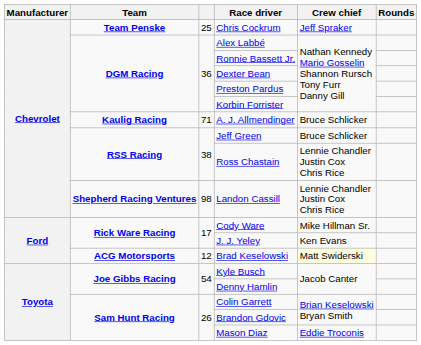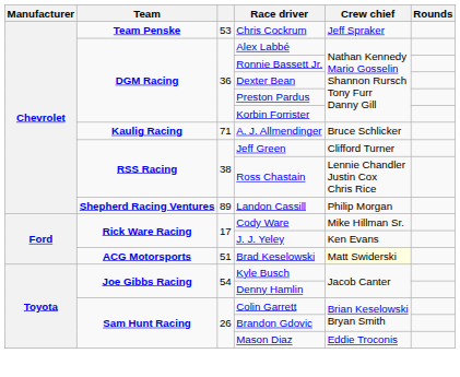 <table class="wikitable" style="font-size: 95%;">
 <tr>
 <th>Manufacturer</th>
 <th>Team</th>
 <th></th>
 <th>Race driver</th>
 <th>Crew chief</th>
 <th>Rounds</th>
 </tr>
 <tr>
 <th rowspan=10><a href='#'>Chevrolet</a></th>
 <td style="text-align:center;"><strong><a href='#'>Team Penske</a></strong></td>
-<td>25</td>
+<td>53</td>
 <td><a href='#'>Chris Cockrum</a></td>
 <td><a href='#'>Jeff Spraker</a></td>
 <td></td>
 </tr>
 <tr>
 <td rowspan=5 style="text-align:center;"><strong><a href='#'>DGM Racing</a></strong></td>
 <td rowspan=5>36</td>
 <td><a href='#'>Alex Labbé</a></td>
 <td rowspan=5>Nathan Kennedy <small></small> <br> <a href='#'>Mario Gosselin</a> <small></small> <br> Shannon Rursch <small></small> <br> Tony Furr <small></small> <br> Danny Gill <small></small></td>
 <td></td>
 </tr>
 <tr>
 <td><a href='#'>Ronnie Bassett Jr.</a></td>
 <td></td>
 </tr>
 <tr>
 <td><a href='#'>Dexter Bean</a></td>
 <td></td>
 </tr>
 <tr>
 <td><a href='#'>Preston Pardus</a></td>
 <td></td>
 </tr>
 <tr>
 <td><a href='#'>Korbin Forrister</a></td>
 <td></td>
 </tr>
 <tr>
 <td style="text-align:center;"><strong><a href='#'>Kaulig Racing</a></strong></td>
 <td>71</td>
 <td><a href='#'>A. J. Allmendinger</a></td>
 <td>Bruce Schlicker</td>
 <td></td>
 </tr>
 <tr>
 <td rowspan=2 style="text-align:center;"><strong><a href='#'>RSS Racing</a></strong></td>
 <td rowspan=2>38</td>
 <td><a href='#'>Jeff Green</a></td>
-<td>Bruce Schlicker</td>
+<td>Clifford Turner</td>
 <td></td>
 </tr>
 <tr>
 <td><a href='#'>Ross Chastain</a></td>
 <td>Lennie Chandler <small></small> <br> Justin Cox <small></small> <br> Chris Rice <small></small></td>
 <td></td>
 </tr>
 <tr>
 <td style="text-align:center;"><strong><a href='#'>Shepherd Racing Ventures</a></strong></td>
-<td>98</td>
+<td>89</td>
 <td><a href='#'>Landon Cassill</a></td>
-<td>Lennie Chandler <small></small> <br> Justin Cox <small></small> <br> Chris Rice <small></small></td>
+<td>Philip Morgan</td>
 <td></td>
 </tr>
 <tr>
 <th rowspan=3><a href='#'>Ford</a></th>
 <td rowspan=2 style="text-align:center;"><strong><a href='#'>Rick Ware Racing</a></strong></td>
 <td rowspan=2>17</td>
 <td><a href='#'>Cody Ware</a></td>
 <td>Mike Hillman Sr.</td>
 <td></td>
 </tr>
 <tr>
 <td><a href='#'>J. J. Yeley</a></td>
 <td>Ken Evans</td>
 <td></td>
 </tr>
 <tr>
 <td style="text-align:center;"><strong><a href='#'>ACG Motorsports</a></strong></td>
-<td>12</td>
+<td>51</td>
 <td><a href='#'>Brad Keselowski</a></td>
 <td style="background: lightyellow;">Matt Swiderski</td>
 <td></td>
 </tr>
 <tr>
 <th rowspan=5><a href='#'>Toyota</a></th>
 <td rowspan=2 style="text-align:center;"><strong><a href='#'>Joe Gibbs Racing</a></strong></td>
 <td rowspan=2>54</td>
 <td><a href='#'>Kyle Busch</a></td>
 <td rowspan=2>Jacob Canter</td>
 <td></td>
 </tr>
 <tr>
 <td><a href='#'>Denny Hamlin</a></td>
 <td></td>
 </tr>
 <tr>
 <td rowspan=3 style="text-align:center;"><strong><a href='#'>Sam Hunt Racing</a></strong></td>
 <td rowspan=3>26</td>
 <td><a href='#'>Colin Garrett</a></td>
 <td rowspan=2><a href='#'>Brian Keselowski</a> <small></small> <br> Bryan Smith <small></small></td>
 <td></td>
 </tr>
 <tr>
 <td><a href='#'>Brandon Gdovic</a></td>
 <td></td>
 </tr>
 <tr>
 <td><a href='#'>Mason Diaz</a></td>
 <td><a href='#'>Eddie Troconis</a></td>
 <td></td>
 </tr>
 </table>
